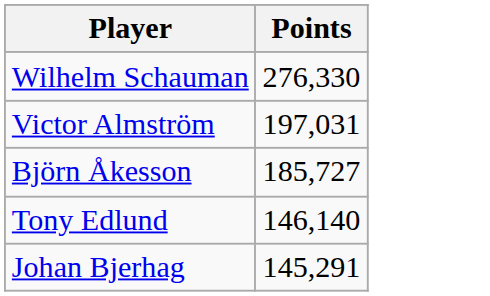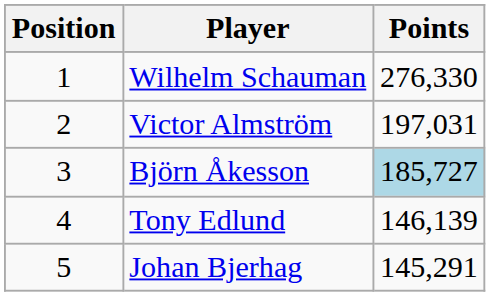 <table class=wikitable>
 <tr>
+<th>Position</th>
 <th>Player</th>
 <th>Points</th>
 </tr>
 <tr>
+<td align=center>1</td>
 <td> <a href='#'>Wilhelm Schauman</a></td>
 <td align=center>276,330</td>
 </tr>
 <tr>
+<td align=center>2</td>
 <td> <a href='#'>Victor Almström</a></td>
 <td align=center>197,031</td>
 </tr>
 <tr>
+<td align=center>3</td>
 <td> <a href='#'>Björn Åkesson</a></td>
-<td align=center>185,727</td>
+<td align=center style="background: lightblue;">185,727</td>
 </tr>
 <tr>
+<td align=center>4</td>
 <td> <a href='#'>Tony Edlund</a></td>
-<td align=center>146,140</td>
+<td align=center>146,139</td>
 </tr>
 <tr>
+<td align=center>5</td>
 <td> <a href='#'>Johan Bjerhag</a></td>
 <td align=center>145,291</td>
 </tr>
 </table>
